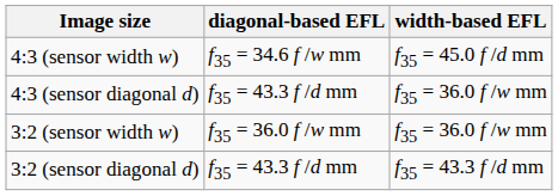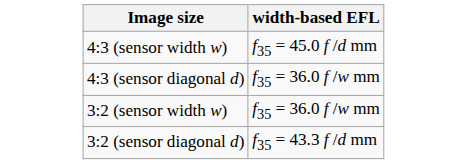 <table class="wikitable" style="margin: 1em auto 1em auto;">
 <tr>
 <th>Image size</th>
-<th>diagonal-based EFL</th>
 <th>width-based EFL</th>
 </tr>
 <tr>
 <td>4:3 (sensor width <em>w</em>)</td>
-<td><em>f</em><sub>35</sub> = 34.6 <em>f</em> /<em>w</em> mm</td>
 <td><em>f</em><sub>35</sub> = 45.0 <em>f</em> /<em>d</em> mm</td>
 </tr>
 <tr>
 <td>4:3 (sensor diagonal <em>d</em>)</td>
-<td><em>f</em><sub>35</sub> = 43.3 <em>f</em> /<em>d</em> mm</td>
 <td><em>f</em><sub>35</sub> = 36.0 <em>f</em> /<em>w</em> mm</td>
 </tr>
 <tr>
 <td>3:2 (sensor width <em>w</em>)</td>
 <td><em>f</em><sub>35</sub> = 36.0 <em>f</em> /<em>w</em> mm</td>
-<td><em>f</em><sub>35</sub> = 36.0 <em>f</em> /<em>w</em> mm</td>
 </tr>
 <tr>
 <td>3:2 (sensor diagonal <em>d</em>)</td>
 <td><em>f</em><sub>35</sub> = 43.3 <em>f</em> /<em>d</em> mm</td>
-<td><em>f</em><sub>35</sub> = 43.3 <em>f</em> /<em>d</em> mm</td>
 </tr>
 </table>
